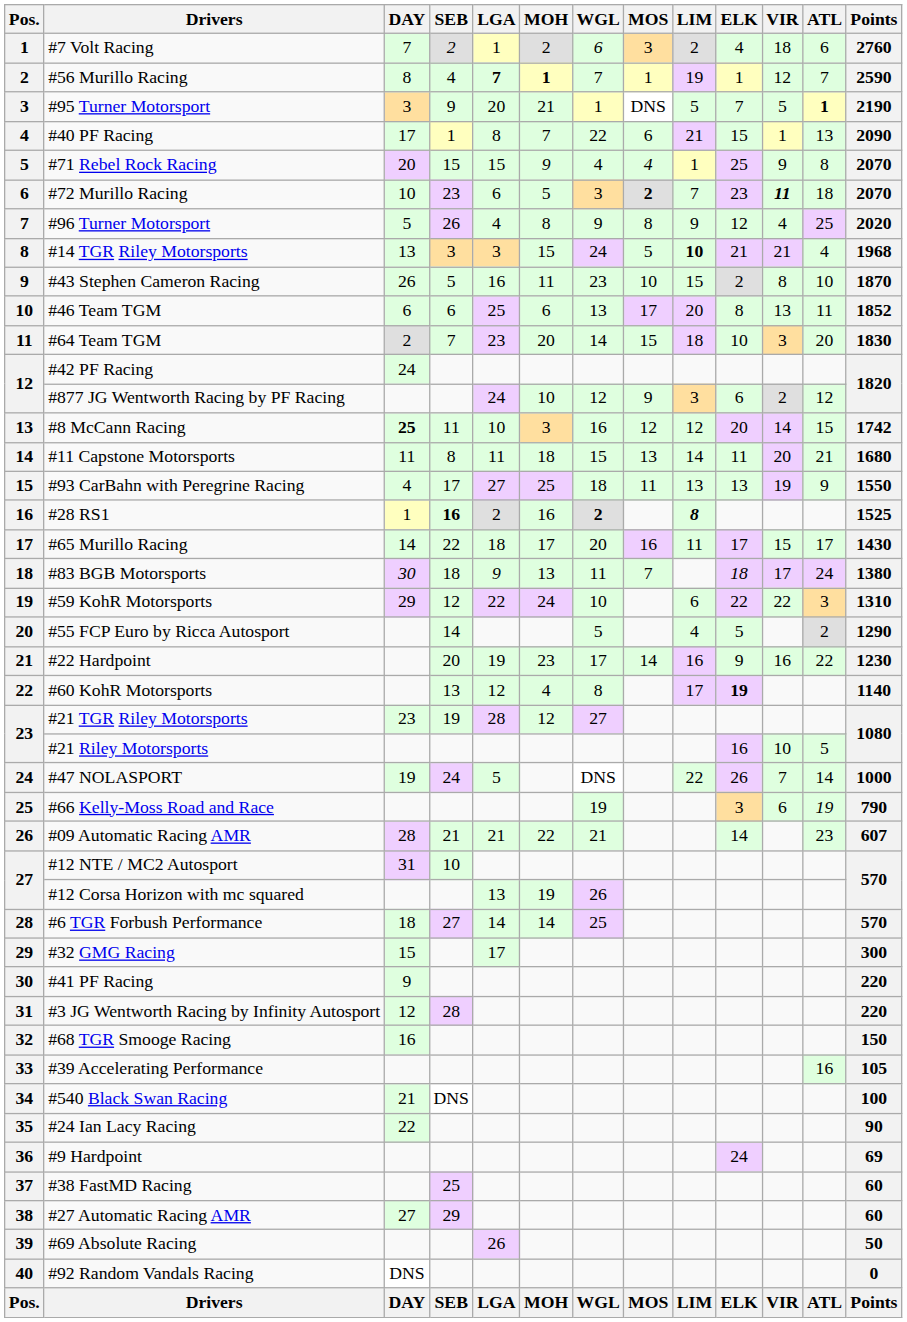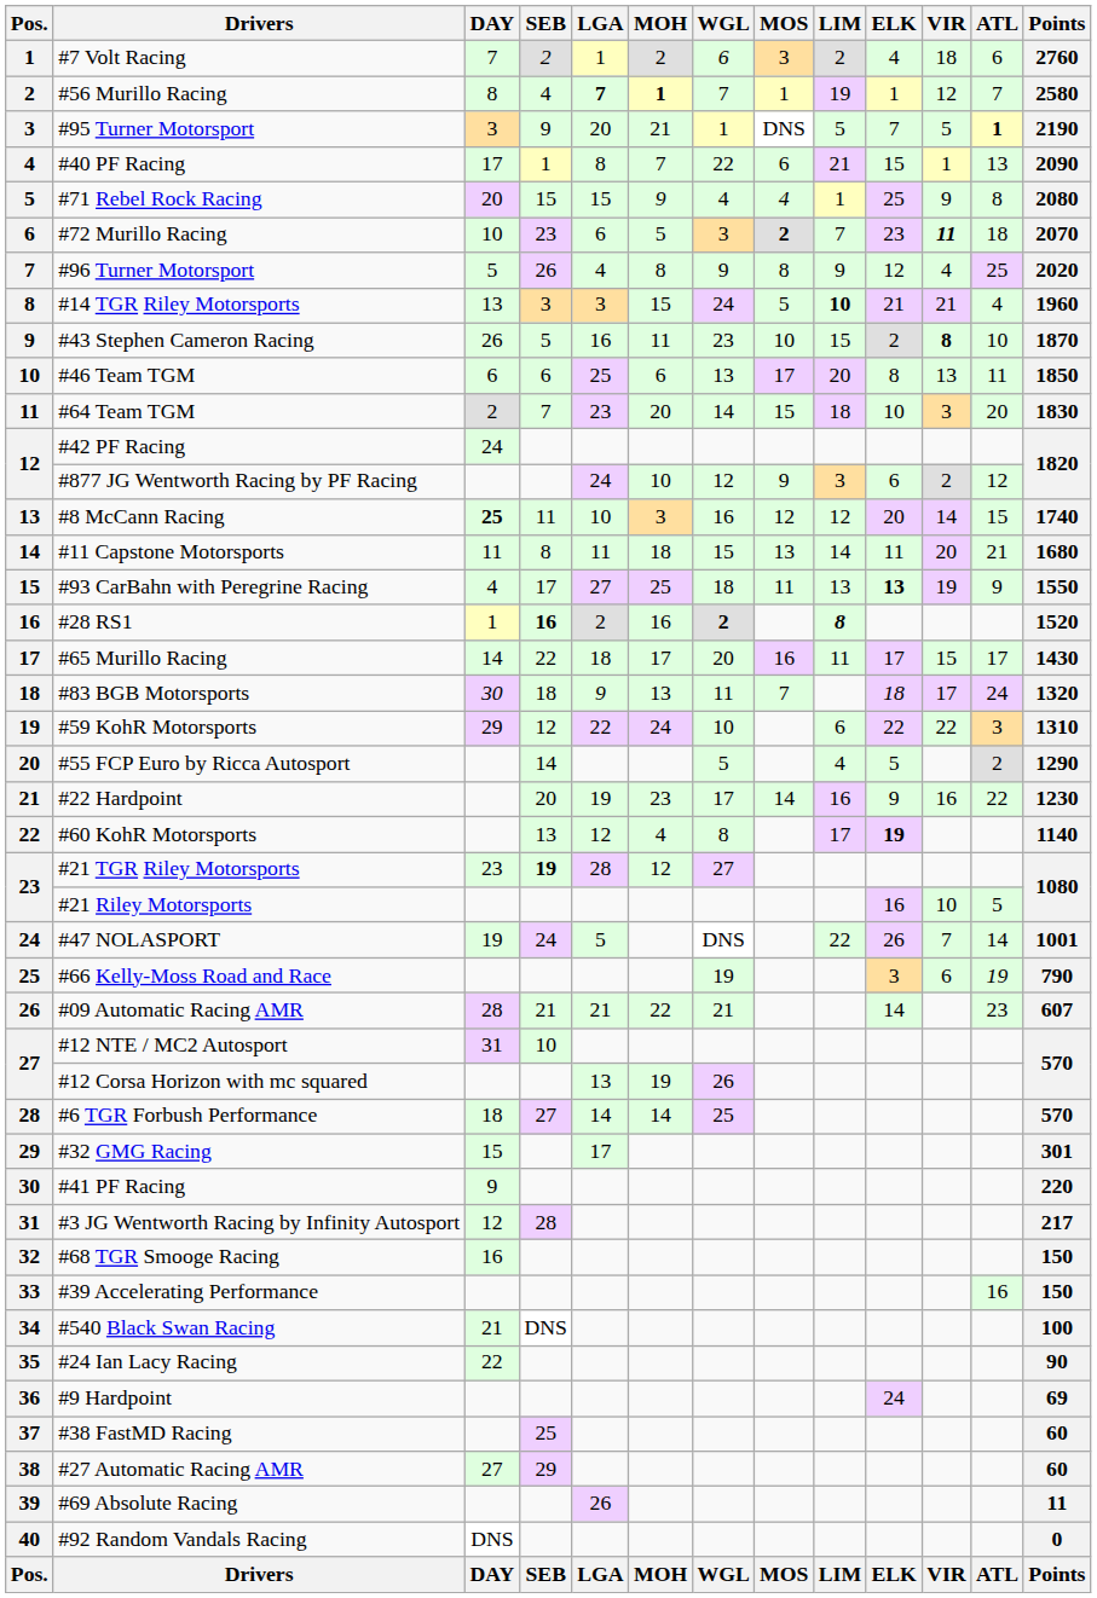 <table class="wikitable" style="font-size:85%; text-align:center;">
 <tr>
 <th>Pos.</th>
 <th>Drivers</th>
 <th>DAY</th>
 <th>SEB</th>
 <th>LGA</th>
 <th>MOH</th>
 <th>WGL</th>
 <th>MOS</th>
 <th>LIM</th>
 <th>ELK</th>
 <th>VIR</th>
 <th>ATL</th>
 <th>Points</th>
 </tr>
 <tr>
 <th>1</th>
 <td align=left> #7 Volt Racing</td>
 <td style="background:#dfffdf;">7</td>
 <td style="background:#dfdfdf;"><em>2</em></td>
 <td style="background:#ffffbf;">1</td>
 <td style="background:#dfdfdf;">2</td>
 <td style="background:#dfffdf;"><em>6</em></td>
 <td style="background:#ffdf9f;">3</td>
 <td style="background:#dfdfdf;">2</td>
 <td style="background:#dfffdf;">4</td>
 <td style="background:#dfffdf;">18</td>
 <td style="background:#dfffdf;">6</td>
 <th>2760</th>
 </tr>
 <tr>
 <th>2</th>
 <td align=left> #56 Murillo Racing</td>
 <td style="background:#dfffdf;">8</td>
 <td style="background:#dfffdf;">4</td>
 <td style="background:#dfffdf;"><strong>7</strong></td>
 <td style="background:#ffffbf;"><strong>1</strong></td>
 <td style="background:#dfffdf;">7</td>
 <td style="background:#ffffbf;">1</td>
 <td style="background:#efcfff;">19</td>
 <td style="background:#ffffbf;">1</td>
 <td style="background:#dfffdf;">12</td>
 <td style="background:#dfffdf;">7</td>
-<th>2590</th>
+<th>2580</th>
 </tr>
 <tr>
 <th>3</th>
 <td align=left> #95 <a href='#'>Turner Motorsport</a></td>
 <td style="background:#ffdf9f;">3</td>
 <td style="background:#dfffdf;">9</td>
 <td style="background:#dfffdf;">20</td>
 <td style="background:#dfffdf;">21</td>
 <td style="background:#ffffbf;">1</td>
 <td style="background:#ffffff;">DNS</td>
 <td style="background:#dfffdf;">5</td>
 <td style="background:#dfffdf;">7</td>
 <td style="background:#dfffdf;">5</td>
 <td style="background:#ffffbf;"><strong>1</strong></td>
 <th>2190</th>
 </tr>
 <tr>
 <th>4</th>
 <td align=left> #40 PF Racing</td>
 <td style="background:#dfffdf;">17</td>
 <td style="background:#ffffbf;">1</td>
 <td style="background:#dfffdf;">8</td>
 <td style="background:#dfffdf;">7</td>
 <td style="background:#dfffdf;">22</td>
 <td style="background:#dfffdf;">6</td>
 <td style="background:#efcfff;">21</td>
 <td style="background:#dfffdf;">15</td>
 <td style="background:#ffffbf;">1</td>
 <td style="background:#dfffdf;">13</td>
 <th>2090</th>
 </tr>
 <tr>
 <th>5</th>
 <td align=left> #71 <a href='#'>Rebel Rock Racing</a></td>
 <td style="background:#efcfff;">20</td>
 <td style="background:#dfffdf;">15</td>
 <td style="background:#dfffdf;">15</td>
 <td style="background:#dfffdf;"><em>9</em></td>
 <td style="background:#dfffdf;">4</td>
 <td style="background:#dfffdf;"><em>4</em></td>
 <td style="background:#ffffbf;">1</td>
 <td style="background:#efcfff;">25</td>
 <td style="background:#dfffdf;">9</td>
 <td style="background:#dfffdf;">8</td>
-<th>2070</th>
+<th>2080</th>
 </tr>
 <tr>
 <th>6</th>
 <td align=left> #72 Murillo Racing</td>
 <td style="background:#dfffdf;">10</td>
 <td style="background:#efcfff;">23</td>
 <td style="background:#dfffdf;">6</td>
 <td style="background:#dfffdf;">5</td>
 <td style="background:#ffdf9f;">3</td>
 <td style="background:#dfdfdf;"><strong>2</strong></td>
 <td style="background:#dfffdf;">7</td>
 <td style="background:#efcfff;">23</td>
 <td style="background:#dfffdf;"><strong><em>11</em></strong></td>
 <td style="background:#dfffdf;">18</td>
 <th>2070</th>
 </tr>
 <tr>
 <th>7</th>
 <td align=left> #96 <a href='#'>Turner Motorsport</a></td>
 <td style="background:#dfffdf;">5</td>
 <td style="background:#efcfff;">26</td>
 <td style="background:#dfffdf;">4</td>
 <td style="background:#dfffdf;">8</td>
 <td style="background:#dfffdf;">9</td>
 <td style="background:#dfffdf;">8</td>
 <td style="background:#dfffdf;">9</td>
 <td style="background:#dfffdf;">12</td>
 <td style="background:#dfffdf;">4</td>
 <td style="background:#efcfff;">25</td>
 <th>2020</th>
 </tr>
 <tr>
 <th>8</th>
 <td align=left> #14 <a href='#'>TGR</a> <a href='#'>Riley Motorsports</a></td>
 <td style="background:#dfffdf;">13</td>
 <td style="background:#ffdf9f;">3</td>
 <td style="background:#ffdf9f;">3</td>
 <td style="background:#dfffdf;">15</td>
 <td style="background:#efcfff;">24</td>
 <td style="background:#dfffdf;">5</td>
 <td style="background:#dfffdf;"><strong>10</strong></td>
 <td style="background:#efcfff;">21</td>
 <td style="background:#efcfff;">21</td>
 <td style="background:#dfffdf;">4</td>
-<th>1968</th>
+<th>1960</th>
 </tr>
 <tr>
 <th>9</th>
 <td align=left> #43 Stephen Cameron Racing</td>
 <td style="background:#dfffdf;">26</td>
 <td style="background:#dfffdf;">5</td>
 <td style="background:#dfffdf;">16</td>
 <td style="background:#dfffdf;">11</td>
 <td style="background:#dfffdf;">23</td>
 <td style="background:#dfffdf;">10</td>
 <td style="background:#dfffdf;">15</td>
 <td style="background:#dfdfdf;">2</td>
-<td style="background:#dfffdf;">8</td>
+<td style="background:#dfffdf;"><strong>8</strong></td>
 <td style="background:#dfffdf;">10</td>
 <th>1870</th>
 </tr>
 <tr>
 <th>10</th>
 <td align=left> #46 Team TGM</td>
 <td style="background:#dfffdf;">6</td>
 <td style="background:#dfffdf;">6</td>
 <td style="background:#efcfff;">25</td>
 <td style="background:#dfffdf;">6</td>
 <td style="background:#dfffdf;">13</td>
 <td style="background:#efcfff;">17</td>
 <td style="background:#efcfff;">20</td>
 <td style="background:#dfffdf;">8</td>
 <td style="background:#dfffdf;">13</td>
 <td style="background:#dfffdf;">11</td>
-<th>1852</th>
+<th>1850</th>
 </tr>
 <tr>
 <th>11</th>
 <td align=left> #64 Team TGM</td>
 <td style="background:#dfdfdf;">2</td>
 <td style="background:#dfffdf;">7</td>
 <td style="background:#efcfff;">23</td>
 <td style="background:#dfffdf;">20</td>
 <td style="background:#dfffdf;">14</td>
 <td style="background:#dfffdf;">15</td>
 <td style="background:#efcfff;">18</td>
 <td style="background:#dfffdf;">10</td>
 <td style="background:#ffdf9f;">3</td>
 <td style="background:#dfffdf;">20</td>
 <th>1830</th>
 </tr>
 <tr>
 <th rowspan=2>12</th>
 <td align=left> #42 PF Racing</td>
 <td style="background:#dfffdf;">24</td>
 <td></td>
 <td></td>
 <td></td>
 <td></td>
 <td></td>
 <td></td>
 <td></td>
 <td></td>
 <td></td>
 <th rowspan=2>1820</th>
 </tr>
 <tr>
 <td align=left> #877 JG Wentworth Racing by PF Racing</td>
 <td></td>
 <td></td>
 <td style="background:#efcfff;">24</td>
 <td style="background:#dfffdf;">10</td>
 <td style="background:#dfffdf;">12</td>
 <td style="background:#dfffdf;">9</td>
 <td style="background:#ffdf9f;">3</td>
 <td style="background:#dfffdf;">6</td>
 <td style="background:#dfdfdf;">2</td>
 <td style="background:#dfffdf;">12</td>
 </tr>
 <tr>
 <th>13</th>
 <td align=left> #8 McCann Racing</td>
 <td style="background:#dfffdf;"><strong>25</strong></td>
 <td style="background:#dfffdf;">11</td>
 <td style="background:#dfffdf;">10</td>
 <td style="background:#ffdf9f;">3</td>
 <td style="background:#dfffdf;">16</td>
 <td style="background:#dfffdf;">12</td>
 <td style="background:#dfffdf;">12</td>
 <td style="background:#efcfff;">20</td>
 <td style="background:#efcfff;">14</td>
 <td style="background:#dfffdf;">15</td>
-<th>1742</th>
+<th>1740</th>
 </tr>
 <tr>
 <th>14</th>
 <td align=left> #11 Capstone Motorsports</td>
 <td style="background:#dfffdf;">11</td>
 <td style="background:#dfffdf;">8</td>
 <td style="background:#dfffdf;">11</td>
 <td style="background:#dfffdf;">18</td>
 <td style="background:#dfffdf;">15</td>
 <td style="background:#dfffdf;">13</td>
 <td style="background:#dfffdf;">14</td>
 <td style="background:#dfffdf;">11</td>
 <td style="background:#efcfff;">20</td>
 <td style="background:#dfffdf;">21</td>
 <th>1680</th>
 </tr>
 <tr>
 <th>15</th>
 <td align=left> #93 CarBahn with Peregrine Racing</td>
 <td style="background:#dfffdf;">4</td>
 <td style="background:#dfffdf;">17</td>
 <td style="background:#efcfff;">27</td>
 <td style="background:#efcfff;">25</td>
 <td style="background:#dfffdf;">18</td>
 <td style="background:#dfffdf;">11</td>
 <td style="background:#dfffdf;">13</td>
-<td style="background:#dfffdf;">13</td>
+<td style="background:#dfffdf;"><strong>13</strong></td>
 <td style="background:#efcfff;">19</td>
 <td style="background:#dfffdf;">9</td>
 <th>1550</th>
 </tr>
 <tr>
 <th>16</th>
 <td align=left> #28 RS1</td>
 <td style="background:#ffffbf;">1</td>
 <td style="background:#dfffdf;"><strong>16</strong></td>
 <td style="background:#dfdfdf;">2</td>
 <td style="background:#dfffdf;">16</td>
 <td style="background:#dfdfdf;"><strong>2</strong></td>
 <td></td>
 <td style="background:#dfffdf;"><strong><em>8</em></strong></td>
 <td></td>
 <td></td>
 <td></td>
-<th>1525</th>
+<th>1520</th>
 </tr>
 <tr>
 <th>17</th>
 <td align=left> #65 Murillo Racing</td>
 <td style="background:#dfffdf;">14</td>
 <td style="background:#dfffdf;">22</td>
 <td style="background:#dfffdf;">18</td>
 <td style="background:#dfffdf;">17</td>
 <td style="background:#dfffdf;">20</td>
 <td style="background:#efcfff;">16</td>
 <td style="background:#dfffdf;">11</td>
 <td style="background:#efcfff;">17</td>
 <td style="background:#dfffdf;">15</td>
 <td style="background:#dfffdf;">17</td>
 <th>1430</th>
 </tr>
 <tr>
 <th>18</th>
 <td align=left> #83 BGB Motorsports</td>
 <td style="background:#efcfff;"><em>30</em></td>
 <td style="background:#dfffdf;">18</td>
 <td style="background:#dfffdf;"><em>9</em></td>
 <td style="background:#dfffdf;">13</td>
 <td style="background:#dfffdf;">11</td>
 <td style="background:#dfffdf;">7</td>
 <td></td>
 <td style="background:#efcfff;"><em>18</em></td>
 <td style="background:#efcfff;">17</td>
 <td style="background:#efcfff;">24</td>
-<th>1380</th>
+<th>1320</th>
 </tr>
 <tr>
 <th>19</th>
 <td align=left> #59 KohR Motorsports</td>
 <td style="background:#efcfff;">29</td>
 <td style="background:#dfffdf;">12</td>
 <td style="background:#efcfff;">22</td>
 <td style="background:#efcfff;">24</td>
 <td style="background:#dfffdf;">10</td>
 <td></td>
 <td style="background:#dfffdf;">6</td>
 <td style="background:#efcfff;">22</td>
 <td style="background:#dfffdf;">22</td>
 <td style="background:#ffdf9f;">3</td>
 <th>1310</th>
 </tr>
 <tr>
 <th>20</th>
 <td align=left> #55 FCP Euro by Ricca Autosport</td>
 <td></td>
 <td style="background:#dfffdf;">14</td>
 <td></td>
 <td></td>
 <td style="background:#dfffdf;">5</td>
 <td></td>
 <td style="background:#dfffdf;">4</td>
 <td style="background:#dfffdf;">5</td>
 <td></td>
 <td style="background:#dfdfdf;">2</td>
 <th>1290</th>
 </tr>
 <tr>
 <th>21</th>
 <td align=left> #22 Hardpoint</td>
 <td></td>
 <td style="background:#dfffdf;">20</td>
 <td style="background:#dfffdf;">19</td>
 <td style="background:#dfffdf;">23</td>
 <td style="background:#dfffdf;">17</td>
 <td style="background:#dfffdf;">14</td>
 <td style="background:#efcfff;">16</td>
 <td style="background:#dfffdf;">9</td>
 <td style="background:#dfffdf;">16</td>
 <td style="background:#dfffdf;">22</td>
 <th>1230</th>
 </tr>
 <tr>
 <th>22</th>
 <td align=left> #60 KohR Motorsports</td>
 <td></td>
 <td style="background:#dfffdf;">13</td>
 <td style="background:#dfffdf;">12</td>
 <td style="background:#dfffdf;">4</td>
 <td style="background:#dfffdf;">8</td>
 <td></td>
 <td style="background:#efcfff;">17</td>
 <td style="background:#efcfff;"><strong>19</strong></td>
 <td></td>
 <td></td>
 <th>1140</th>
 </tr>
 <tr>
 <th rowspan=2>23</th>
 <td align=left> #21 <a href='#'>TGR</a> <a href='#'>Riley Motorsports</a></td>
 <td style="background:#dfffdf;">23</td>
-<td style="background:#dfffdf;">19</td>
+<td style="background:#dfffdf;"><strong>19</strong></td>
 <td style="background:#efcfff;">28</td>
 <td style="background:#dfffdf;">12</td>
 <td style="background:#efcfff;">27</td>
 <td></td>
 <td></td>
 <td></td>
 <td></td>
 <td></td>
 <th rowspan=2>1080</th>
 </tr>
 <tr>
 <td align=left> #21 <a href='#'>Riley Motorsports</a></td>
 <td></td>
 <td></td>
 <td></td>
 <td></td>
 <td></td>
 <td></td>
 <td></td>
 <td style="background:#efcfff;">16</td>
 <td style="background:#dfffdf;">10</td>
 <td style="background:#dfffdf;">5</td>
 </tr>
 <tr>
 <th>24</th>
 <td align=left> #47 NOLASPORT</td>
 <td style="background:#dfffdf;">19</td>
 <td style="background:#efcfff;">24</td>
 <td style="background:#dfffdf;">5</td>
 <td></td>
 <td style="background:#ffffff;">DNS</td>
 <td></td>
 <td style="background:#dfffdf;">22</td>
 <td style="background:#efcfff;">26</td>
 <td style="background:#dfffdf;">7</td>
 <td style="background:#dfffdf;">14</td>
-<th>1000</th>
+<th>1001</th>
 </tr>
 <tr>
 <th>25</th>
 <td align=left> #66 <a href='#'>Kelly-Moss Road and Race</a></td>
 <td></td>
 <td></td>
 <td></td>
 <td></td>
 <td style="background:#dfffdf;">19</td>
 <td></td>
 <td></td>
 <td style="background:#ffdf9f;">3</td>
 <td style="background:#dfffdf;">6</td>
 <td style="background:#dfffdf;"><em>19</em></td>
 <th>790</th>
 </tr>
 <tr>
 <th>26</th>
 <td align=left> #09 Automatic Racing <a href='#'>AMR</a></td>
 <td style="background:#efcfff;">28</td>
 <td style="background:#dfffdf;">21</td>
 <td style="background:#dfffdf;">21</td>
 <td style="background:#dfffdf;">22</td>
 <td style="background:#dfffdf;">21</td>
 <td></td>
 <td></td>
 <td style="background:#dfffdf;">14</td>
 <td></td>
 <td style="background:#dfffdf;">23</td>
 <th>607</th>
 </tr>
 <tr>
 <th rowspan=2>27</th>
 <td align=left> #12 NTE / MC2 Autosport</td>
 <td style="background:#efcfff;">31</td>
 <td style="background:#dfffdf;">10</td>
 <td></td>
 <td></td>
 <td></td>
 <td></td>
 <td></td>
 <td></td>
 <td></td>
 <td></td>
 <th rowspan=2>570</th>
 </tr>
 <tr>
 <td align=left> #12 Corsa Horizon with mc squared</td>
 <td></td>
 <td></td>
 <td style="background:#dfffdf;">13</td>
 <td style="background:#dfffdf;">19</td>
 <td style="background:#efcfff;">26</td>
 <td></td>
 <td></td>
 <td></td>
 <td></td>
 <td></td>
 </tr>
 <tr>
 <th>28</th>
 <td align=left> #6 <a href='#'>TGR</a> Forbush Performance</td>
 <td style="background:#dfffdf;">18</td>
 <td style="background:#efcfff;">27</td>
 <td style="background:#dfffdf;">14</td>
 <td style="background:#dfffdf;">14</td>
 <td style="background:#efcfff;">25</td>
 <td></td>
 <td></td>
 <td></td>
 <td></td>
 <td></td>
 <th>570</th>
 </tr>
 <tr>
 <th>29</th>
 <td align=left> #32 <a href='#'>GMG Racing</a></td>
 <td style="background:#dfffdf;">15</td>
 <td></td>
 <td style="background:#dfffdf;">17</td>
 <td></td>
 <td></td>
 <td></td>
 <td></td>
 <td></td>
 <td></td>
 <td></td>
-<th>300</th>
+<th>301</th>
 </tr>
 <tr>
 <th>30</th>
 <td align=left> #41 PF Racing</td>
 <td style="background:#dfffdf;">9</td>
 <td></td>
 <td></td>
 <td></td>
 <td></td>
 <td></td>
 <td></td>
 <td></td>
 <td></td>
 <td></td>
 <th>220</th>
 </tr>
 <tr>
 <th>31</th>
 <td align=left> #3 JG Wentworth Racing by Infinity Autosport</td>
 <td style="background:#dfffdf;">12</td>
 <td style="background:#efcfff;">28</td>
 <td></td>
 <td></td>
 <td></td>
 <td></td>
 <td></td>
 <td></td>
 <td></td>
 <td></td>
-<th>220</th>
+<th>217</th>
 </tr>
 <tr>
 <th>32</th>
 <td align=left> #68 <a href='#'>TGR</a> Smooge Racing</td>
 <td style="background:#dfffdf;">16</td>
 <td></td>
 <td></td>
 <td></td>
 <td></td>
 <td></td>
 <td></td>
 <td></td>
 <td></td>
 <td></td>
 <th>150</th>
 </tr>
 <tr>
 <th>33</th>
 <td align=left> #39 Accelerating Performance</td>
 <td></td>
 <td></td>
 <td></td>
 <td></td>
 <td></td>
 <td></td>
 <td></td>
 <td></td>
 <td></td>
 <td style="background:#dfffdf;">16</td>
-<th>105</th>
+<th>150</th>
 </tr>
 <tr>
 <th>34</th>
 <td align=left> #540 <a href='#'>Black Swan Racing</a></td>
 <td style="background:#dfffdf;">21</td>
 <td style="background:#ffffff;">DNS</td>
 <td></td>
 <td></td>
 <td></td>
 <td></td>
 <td></td>
 <td></td>
 <td></td>
 <td></td>
 <th>100</th>
 </tr>
 <tr>
 <th>35</th>
 <td align=left> #24 Ian Lacy Racing</td>
 <td style="background:#dfffdf;">22</td>
 <td></td>
 <td></td>
 <td></td>
 <td></td>
 <td></td>
 <td></td>
 <td></td>
 <td></td>
 <td></td>
 <th>90</th>
 </tr>
 <tr>
 <th>36</th>
 <td align=left> #9 Hardpoint</td>
 <td></td>
 <td></td>
 <td></td>
 <td></td>
 <td></td>
 <td></td>
 <td></td>
 <td style="background:#efcfff;">24</td>
 <td></td>
 <td></td>
 <th>69</th>
 </tr>
 <tr>
 <th>37</th>
 <td align=left> #38 FastMD Racing</td>
 <td></td>
 <td style="background:#efcfff;">25</td>
 <td></td>
 <td></td>
 <td></td>
 <td></td>
 <td></td>
 <td></td>
 <td></td>
 <td></td>
 <th>60</th>
 </tr>
 <tr>
 <th>38</th>
 <td align=left> #27 Automatic Racing <a href='#'>AMR</a></td>
 <td style="background:#dfffdf;">27</td>
 <td style="background:#efcfff;">29</td>
 <td></td>
 <td></td>
 <td></td>
 <td></td>
 <td></td>
 <td></td>
 <td></td>
 <td></td>
 <th>60</th>
 </tr>
 <tr>
 <th>39</th>
 <td align=left> #69 Absolute Racing</td>
 <td></td>
 <td></td>
 <td style="background:#efcfff;">26</td>
 <td></td>
 <td></td>
 <td></td>
 <td></td>
 <td></td>
 <td></td>
 <td></td>
-<th>50</th>
+<th>11</th>
 </tr>
 <tr>
 <th>40</th>
 <td align=left> #92 Random Vandals Racing</td>
 <td style="background:#ffffff;">DNS</td>
 <td></td>
 <td></td>
 <td></td>
 <td></td>
 <td></td>
 <td></td>
 <td></td>
 <td></td>
 <td></td>
 <th>0</th>
 </tr>
 <tr>
 <th>Pos.</th>
 <th>Drivers</th>
 <th>DAY</th>
 <th>SEB</th>
 <th>LGA</th>
 <th>MOH</th>
 <th>WGL</th>
 <th>MOS</th>
 <th>LIM</th>
 <th>ELK</th>
 <th>VIR</th>
 <th>ATL</th>
 <th>Points</th>
 </tr>
 </table>
